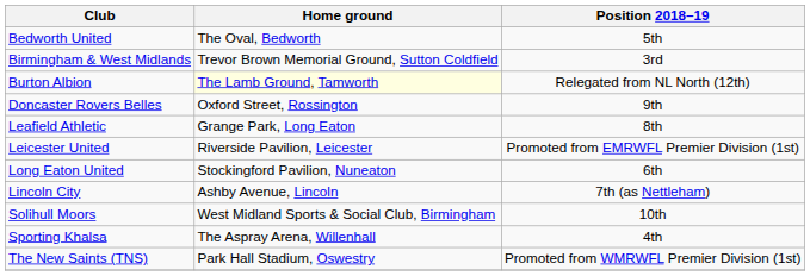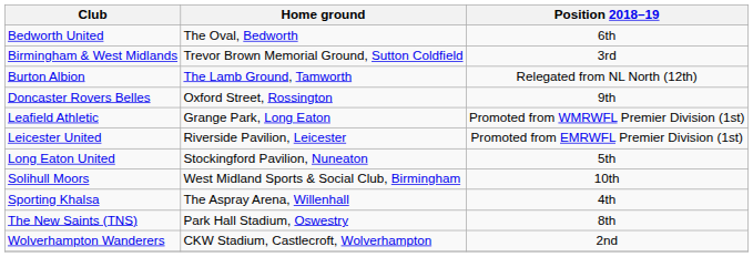 <table class="wikitable" style="text-align:center;">
 <tr>
 <th>Club</th>
 <th>Home ground</th>
 <th>Position <a href='#'>2018–19</a></th>
 </tr>
 <tr>
 <td style="text-align:left;"><a href='#'>Bedworth United</a></td>
 <td style="text-align:left;">The Oval, <a href='#'>Bedworth</a></td>
-<td>5th</td>
+<td>6th</td>
 </tr>
 <tr>
 <td style="text-align:left;"><a href='#'>Birmingham & West Midlands</a></td>
 <td style="text-align:left;">Trevor Brown Memorial Ground, <a href='#'>Sutton Coldfield</a></td>
 <td>3rd</td>
 </tr>
 <tr>
 <td style="text-align:left;"><a href='#'>Burton Albion</a></td>
-<td style="background: lightyellow; text-align:left;"><a href='#'>The Lamb Ground</a>, <a href='#'>Tamworth</a></td>
+<td style="text-align:left;"><a href='#'>The Lamb Ground</a>, <a href='#'>Tamworth</a></td>
 <td>Relegated from NL North (12th)</td>
 </tr>
 <tr>
 <td style="text-align:left;"><a href='#'>Doncaster Rovers Belles</a></td>
 <td style="text-align:left;">Oxford Street, <a href='#'>Rossington</a></td>
 <td>9th</td>
 </tr>
 <tr>
 <td style="text-align:left;"><a href='#'>Leafield Athletic</a></td>
 <td style="text-align:left;">Grange Park, <a href='#'>Long Eaton</a></td>
-<td>8th</td>
+<td>Promoted from <a href='#'>WMRWFL</a> Premier Division (1st)</td>
 </tr>
 <tr>
 <td style="text-align:left;"><a href='#'>Leicester United</a></td>
 <td style="text-align:left;">Riverside Pavilion, <a href='#'>Leicester</a></td>
 <td>Promoted from <a href='#'>EMRWFL</a> Premier Division (1st)</td>
 </tr>
 <tr>
 <td style="text-align:left;"><a href='#'>Long Eaton United</a></td>
 <td style="text-align:left;">Stockingford Pavilion, <a href='#'>Nuneaton</a></td>
-<td>6th</td>
-</tr>
-<tr>
-<td style="text-align:left;"><a href='#'>Lincoln City</a></td>
-<td style="text-align:left;">Ashby Avenue, <a href='#'>Lincoln</a></td>
-<td>7th (as <a href='#'>Nettleham</a>)</td>
+<td>5th</td>
 </tr>
 <tr>
 <td style="text-align:left;"><a href='#'>Solihull Moors</a></td>
 <td style="text-align:left;">West Midland Sports & Social Club, <a href='#'>Birmingham</a></td>
 <td>10th</td>
 </tr>
 <tr>
 <td style="text-align:left;"><a href='#'>Sporting Khalsa</a></td>
 <td style="text-align:left;">The Aspray Arena, <a href='#'>Willenhall</a></td>
 <td>4th</td>
 </tr>
 <tr>
 <td style="text-align:left;"><a href='#'>The New Saints (TNS)</a></td>
 <td style="text-align:left;">Park Hall Stadium, <a href='#'>Oswestry</a></td>
-<td>Promoted from <a href='#'>WMRWFL</a> Premier Division (1st)</td>
+<td>8th</td>
+</tr>
+<tr>
+<td style="text-align:left;"><a href='#'>Wolverhampton Wanderers</a></td>
+<td style="text-align:left;">CKW Stadium, Castlecroft, <a href='#'>Wolverhampton</a></td>
+<td>2nd</td>
 </tr>
 <tr>
 </tr>
 </table>
